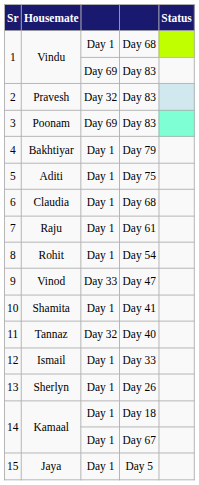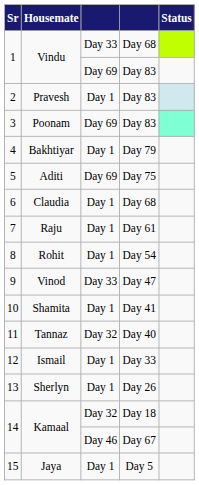 <table class="wikitable sortable" style=" text-align:center; font-size:85%;  line-height:25px; width:auto;">
 <tr>
 <th scope="col" style="background:#191970; color:#fff;">Sr</th>
 <th scope="col" style="background:#191970; color:#fff;">Housemate</th>
 <th scope="col" style="background:#191970; color:#fff;"></th>
 <th scope="col" style="background:#191970; color:#fff;"></th>
 <th scope="col" style="background:#191970; color:#fff;">Status</th>
 </tr>
 <tr>
 <td rowspan="2">1</td>
 <td rowspan="2">Vindu</td>
-<td>Day 1</td>
+<td>Day 33</td>
 <td>Day 68</td>
 <td style="background:#BFFF00;"></td>
 </tr>
 <tr>
 <td>Day 69</td>
 <td>Day 83</td>
 <td></td>
 </tr>
 <tr>
 <td>2</td>
 <td>Pravesh</td>
-<td>Day 32</td>
+<td>Day 1</td>
 <td>Day 83</td>
 <td style="background:#D1E8EF;"></td>
 </tr>
 <tr>
 <td>3</td>
 <td>Poonam</td>
 <td>Day 69</td>
 <td>Day 83</td>
 <td style="background:#7FFFD4;"></td>
 </tr>
 <tr>
 <td>4</td>
 <td>Bakhtiyar</td>
 <td>Day 1</td>
 <td>Day 79</td>
 <td></td>
 </tr>
 <tr>
 <td>5</td>
 <td>Aditi</td>
-<td>Day 1</td>
+<td>Day 69</td>
 <td>Day 75</td>
 <td></td>
 </tr>
 <tr>
 <td>6</td>
 <td>Claudia</td>
 <td>Day 1</td>
 <td>Day 68</td>
 <td></td>
 </tr>
 <tr>
 <td>7</td>
 <td>Raju</td>
 <td>Day 1</td>
 <td>Day 61</td>
 <td></td>
 </tr>
 <tr>
 <td>8</td>
 <td>Rohit</td>
 <td>Day 1</td>
 <td>Day 54</td>
 <td></td>
 </tr>
 <tr>
 <td>9</td>
 <td>Vinod</td>
 <td>Day 33</td>
 <td>Day 47</td>
 <td></td>
 </tr>
 <tr>
 <td>10</td>
 <td>Shamita</td>
 <td>Day 1</td>
 <td>Day 41</td>
 <td></td>
 </tr>
 <tr>
 <td>11</td>
 <td>Tannaz</td>
 <td>Day 32</td>
 <td>Day 40</td>
 <td></td>
 </tr>
 <tr>
 <td>12</td>
 <td>Ismail</td>
 <td>Day 1</td>
 <td>Day 33</td>
 <td></td>
 </tr>
 <tr>
 <td>13</td>
 <td>Sherlyn</td>
 <td>Day 1</td>
 <td>Day 26</td>
 <td></td>
 </tr>
 <tr>
 <td rowspan="2">14</td>
 <td rowspan="2">Kamaal</td>
-<td>Day 1</td>
+<td>Day 32</td>
 <td>Day 18</td>
 <td></td>
 </tr>
 <tr>
-<td>Day 1</td>
+<td>Day 46</td>
 <td>Day 67</td>
 <td></td>
 </tr>
 <tr>
 <td>15</td>
 <td>Jaya</td>
 <td>Day 1</td>
 <td>Day 5</td>
 <td></td>
 </tr>
 </table>
